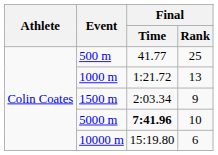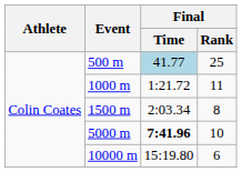 <table class="wikitable" style="font-size:90%">
 <tr>
 <th rowspan="2">Athlete</th>
 <th rowspan="2">Event</th>
 <th colspan="2">Final</th>
 </tr>
 <tr>
 <th>Time</th>
 <th>Rank</th>
 </tr>
 <tr align="center">
 <td align="left" rowspan=5><a href='#'>Colin Coates</a></td>
 <td align="left"><a href='#'>500 m</a></td>
-<td>41.77</td>
+<td style="background: lightblue;">41.77</td>
 <td>25</td>
 </tr>
 <tr align="center">
 <td align="left"><a href='#'>1000 m</a></td>
 <td>1:21.72</td>
-<td>13</td>
+<td>11</td>
 </tr>
 <tr align="center">
 <td align="left"><a href='#'>1500 m</a></td>
 <td>2:03.34</td>
-<td>9</td>
+<td>8</td>
 </tr>
 <tr align="center">
 <td align="left"><a href='#'>5000 m</a></td>
 <td><strong>7:41.96</strong></td>
 <td>10</td>
 </tr>
 <tr align="center">
 <td align="left"><a href='#'>10000 m</a></td>
 <td>15:19.80</td>
 <td>6</td>
 </tr>
 </table>
